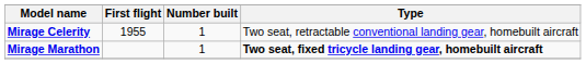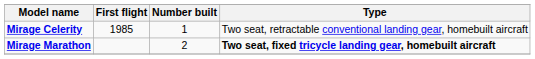 <table class="wikitable" align=center style="font-size:90%;">
 <tr>
 </tr>
 <tr style="background:#efefef;">
 <th>Model name</th>
 <th>First flight</th>
 <th>Number built</th>
 <th>Type</th>
 </tr>
 <tr>
 <td align=left><strong><a href='#'>Mirage Celerity</a></strong></td>
-<td align=center>1955</td>
+<td align=center>1985</td>
 <td align=center>1</td>
 <td align=left>Two seat, retractable <a href='#'>conventional landing gear</a>, homebuilt aircraft</td>
 </tr>
 <tr>
 <td align=left><strong><a href='#'>Mirage Marathon</a></strong></td>
 <td align=center></td>
-<td align=center>1</td>
+<td align=center>2</td>
 <td align=left><strong>Two seat, fixed <a href='#'>tricycle landing gear</a>, homebuilt aircraft</strong></td>
 </tr>
 <tr>
 </tr>
 </table>
